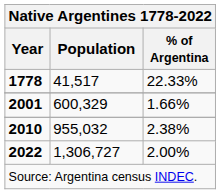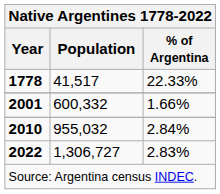 <table class="wikitable" style="float: right;">
 <tr>
 <th colspan="8">Native Argentines 1778-2022</th>
 </tr>
 <tr>
 <th>Year</th>
 <th>Population</th>
 <th><small>% of<br>Argentina</small></th>
 </tr>
 <tr>
 <td><strong>1778</strong></td>
 <td>41,517</td>
 <td> 22.33%</td>
 </tr>
 <tr>
 </tr>
 <tr>
 <td><strong>2001</strong></td>
-<td>600,329</td>
+<td>600,332</td>
 <td> 1.66%</td>
 </tr>
 <tr>
 </tr>
 <tr>
 <td><strong>2010</strong></td>
 <td>955,032</td>
-<td> 2.38%</td>
+<td> 2.84%</td>
 </tr>
 <tr>
 <td><strong>2022</strong></td>
 <td>1,306,727</td>
-<td> 2.00%</td>
+<td> 2.83%</td>
 </tr>
 <tr>
 <td colspan="8" style="text-align:left;"><small>Source: Argentina census <a href='#'>INDEC</a>.</small></td>
 </tr>
 </table>
